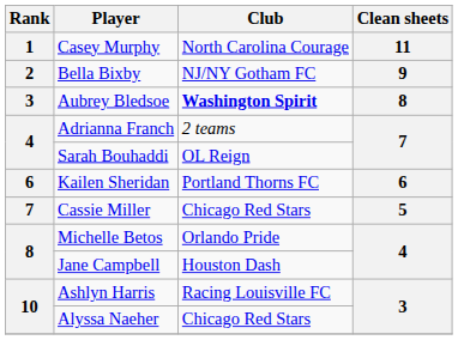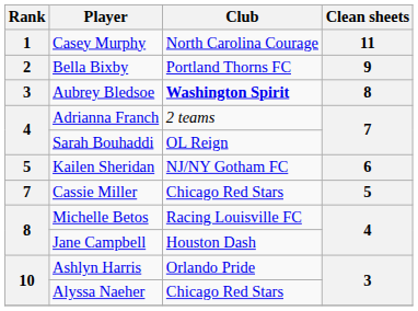 <table class="wikitable">
 <tr>
 <th>Rank</th>
 <th>Player</th>
 <th>Club</th>
 <th>Clean sheets</th>
 </tr>
 <tr>
 <th>1</th>
 <td> <a href='#'>Casey Murphy</a></td>
 <td><a href='#'>North Carolina Courage</a></td>
 <th>11</th>
 </tr>
 <tr>
 <th rowspan=1>2</th>
 <td> <a href='#'>Bella Bixby</a></td>
-<td><a href='#'>NJ/NY Gotham FC</a></td>
+<td><a href='#'>Portland Thorns FC</a></td>
 <th rowspan=1>9</th>
 </tr>
 <tr>
 <th rowspan=1>3</th>
 <td> <a href='#'>Aubrey Bledsoe</a></td>
 <td><strong><a href='#'>Washington Spirit</a></strong></td>
 <th rowspan=1>8</th>
 </tr>
 <tr>
 <th rowspan=2>4</th>
 <td> <a href='#'>Adrianna Franch</a></td>
 <td><em>2 teams</em></td>
 <th rowspan=2>7</th>
 </tr>
 <tr>
 <td> <a href='#'>Sarah Bouhaddi</a></td>
 <td><a href='#'>OL Reign</a></td>
 </tr>
 <tr>
-<th rowspan=1>6</th>
+<th rowspan=1>5</th>
 <td> <a href='#'>Kailen Sheridan</a></td>
-<td><a href='#'>Portland Thorns FC</a></td>
+<td><a href='#'>NJ/NY Gotham FC</a></td>
 <th rowspan=1>6</th>
 </tr>
 <tr>
 <th rowspan=1>7</th>
 <td> <a href='#'>Cassie Miller</a></td>
 <td><a href='#'>Chicago Red Stars</a></td>
 <th rowspan=1>5</th>
 </tr>
 <tr>
 <th rowspan=2>8</th>
 <td> <a href='#'>Michelle Betos</a></td>
-<td><a href='#'>Orlando Pride</a></td>
+<td><a href='#'>Racing Louisville FC</a></td>
 <th rowspan=2>4</th>
 </tr>
 <tr>
 <td> <a href='#'>Jane Campbell</a></td>
 <td><a href='#'>Houston Dash</a></td>
 </tr>
 <tr>
 <th rowspan=2>10</th>
 <td> <a href='#'>Ashlyn Harris</a></td>
-<td><a href='#'>Racing Louisville FC</a></td>
+<td><a href='#'>Orlando Pride</a></td>
 <th rowspan=2>3</th>
 </tr>
 <tr>
 <td> <a href='#'>Alyssa Naeher</a></td>
 <td><a href='#'>Chicago Red Stars</a></td>
 </tr>
 <tr>
 </tr>
 </table>
